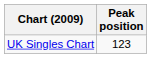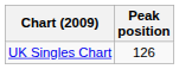 <table class="wikitable sortable">
 <tr>
 <th>Chart (2009)</th>
 <th>Peak<br>position</th>
 </tr>
 <tr>
 <td><a href='#'>UK Singles Chart</a></td>
-<td style="text-align:center;">123</td>
+<td style="text-align:center;">126</td>
 </tr>
 </table>
